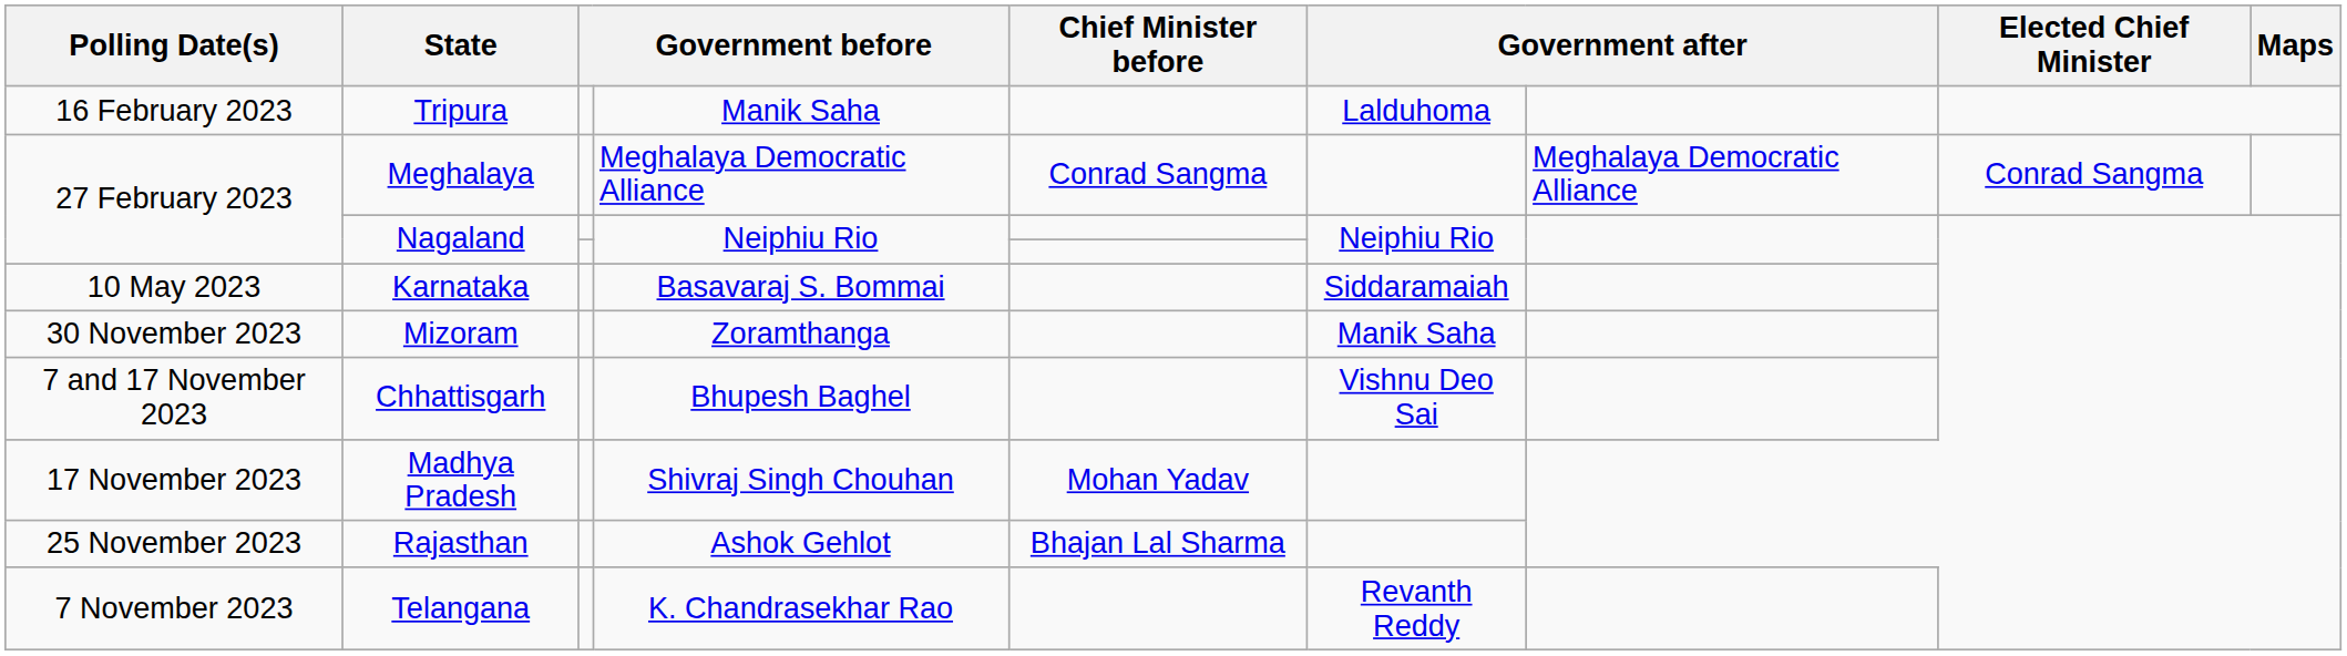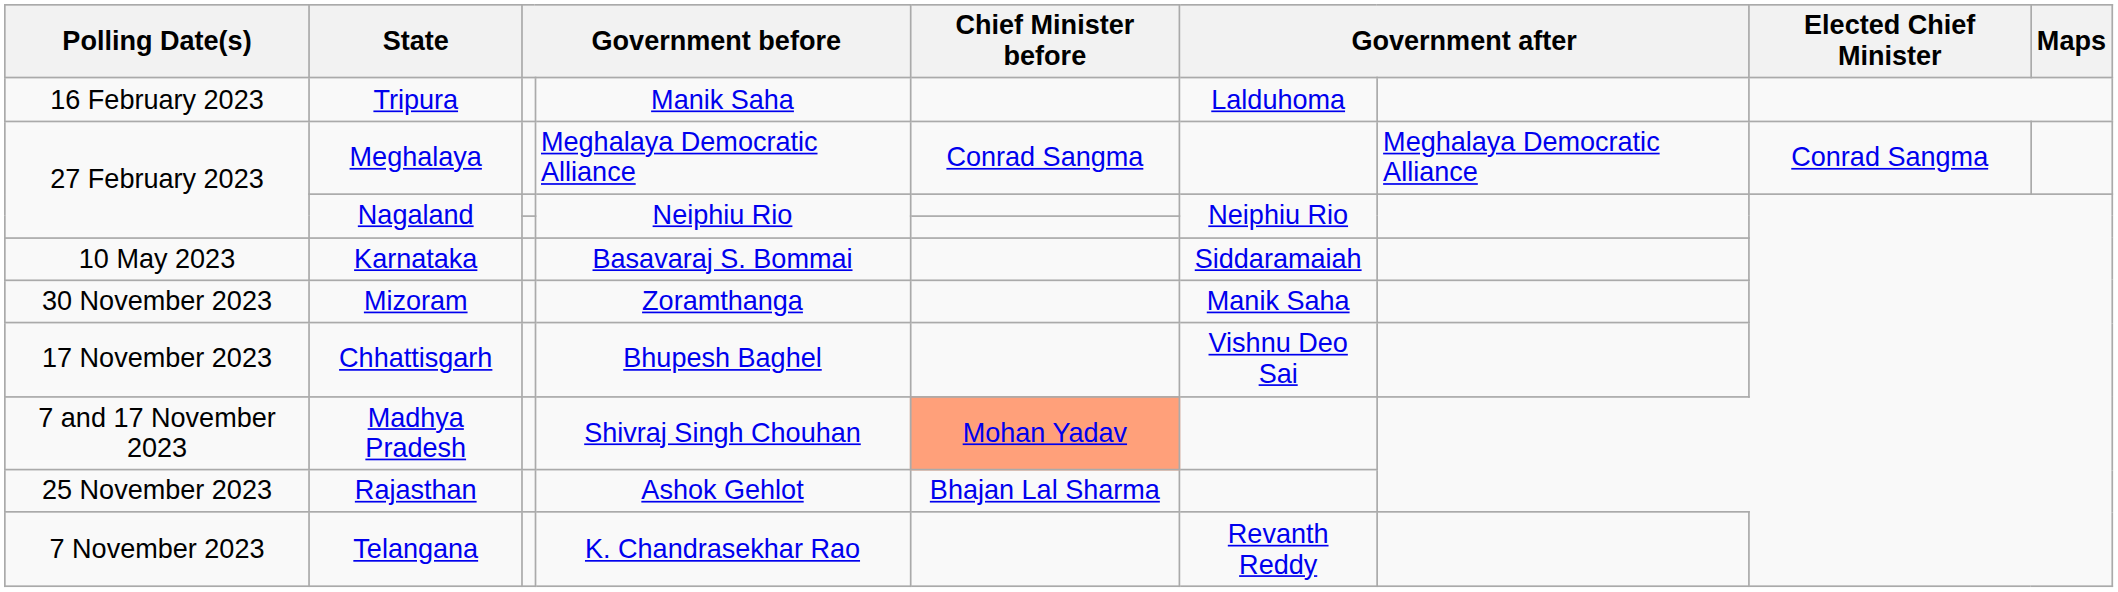 <table class="wikitable sortable">
 <tr>
 <th>Polling Date(s)</th>
 <th>State</th>
 <th colspan="2">Government before</th>
 <th>Chief Minister before</th>
 <th colspan="2">Government after</th>
 <th>Elected Chief Minister</th>
 <th>Maps</th>
 </tr>
 <tr style="text-align:center;">
 <td>16 February 2023</td>
 <td><a href='#'>Tripura</a></td>
 <td></td>
 <td><a href='#'>Manik Saha</a></td>
 <td></td>
 <td><a href='#'>Lalduhoma</a></td>
 <td></td>
 </tr>
 <tr style="text-align:center;">
 <td rowspan="3">27 February 2023</td>
 <td><a href='#'>Meghalaya</a></td>
 <td></td>
 <td align="left"><a href='#'>Meghalaya Democratic Alliance</a></td>
 <td><a href='#'>Conrad Sangma</a></td>
 <td></td>
 <td align="left"><a href='#'>Meghalaya Democratic Alliance</a></td>
 <td><a href='#'>Conrad Sangma</a></td>
 <td></td>
 </tr>
 <tr style="text-align:center;">
 <td rowspan="2"><a href='#'>Nagaland</a></td>
 <td></td>
 <td rowspan="2"><a href='#'>Neiphiu Rio</a></td>
 <td></td>
 <td rowspan="2"><a href='#'>Neiphiu Rio</a></td>
 <td rowspan="2"></td>
 </tr>
 <tr style="text-align:center;">
 <td></td>
 <td></td>
 </tr>
 <tr style="text-align:center;">
 <td>10 May 2023</td>
 <td><a href='#'>Karnataka</a></td>
 <td></td>
 <td><a href='#'>Basavaraj S. Bommai</a></td>
 <td></td>
 <td><a href='#'>Siddaramaiah</a></td>
 <td></td>
 </tr>
 <tr style="text-align:center;">
 <td>30 November 2023</td>
 <td><a href='#'>Mizoram</a></td>
 <td></td>
 <td><a href='#'>Zoramthanga</a></td>
 <td></td>
 <td><a href='#'>Manik Saha</a></td>
 <td></td>
 </tr>
 <tr style="text-align:center;">
-<td>7 and 17 November 2023</td>
+<td>17 November 2023</td>
 <td><a href='#'>Chhattisgarh</a></td>
 <td></td>
 <td><a href='#'>Bhupesh Baghel</a></td>
 <td></td>
 <td><a href='#'>Vishnu Deo Sai</a></td>
 <td></td>
 </tr>
 <tr style="text-align:center;">
-<td>17 November 2023</td>
+<td>7 and 17 November 2023</td>
 <td><a href='#'>Madhya Pradesh</a></td>
 <td></td>
 <td><a href='#'>Shivraj Singh Chouhan</a></td>
-<td><a href='#'>Mohan Yadav</a></td>
+<td style="background: lightsalmon;"><a href='#'>Mohan Yadav</a></td>
 <td></td>
 </tr>
 <tr style="text-align:center;">
 <td>25 November 2023</td>
 <td><a href='#'>Rajasthan</a></td>
 <td></td>
 <td><a href='#'>Ashok Gehlot</a></td>
 <td><a href='#'>Bhajan Lal Sharma</a></td>
 <td></td>
 </tr>
 <tr style="text-align:center;">
 <td>7 November 2023</td>
 <td><a href='#'>Telangana</a></td>
 <td></td>
 <td><a href='#'>K. Chandrasekhar Rao</a></td>
 <td></td>
 <td><a href='#'>Revanth Reddy</a></td>
 <td></td>
 </tr>
 </table>
